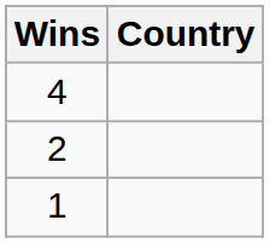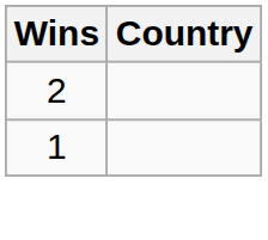 <table class="wikitable">
 <tr>
 <th>Wins</th>
 <th>Country</th>
-</tr>
-<tr>
-<td align=center>4</td>
-<td></td>
 </tr>
 <tr>
 <td align=center>2</td>
 <td><br></td>
 </tr>
 <tr>
 <td align=center>1</td>
 <td><br></td>
 </tr>
 </table>
